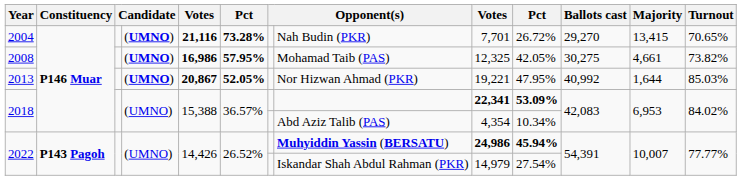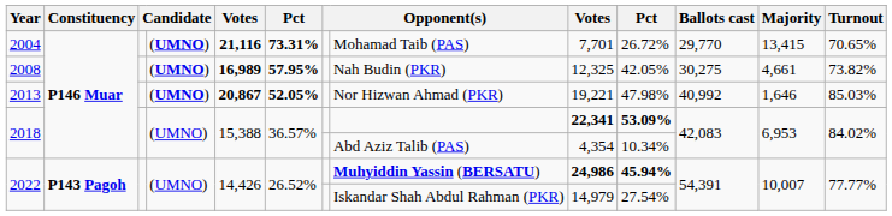 <table class="wikitable" style="margin:0.5em ; font-size:95%">
 <tr>
 <th>Year</th>
 <th>Constituency</th>
 <th colspan=2>Candidate</th>
 <th>Votes</th>
 <th>Pct</th>
 <th colspan=2>Opponent(s)</th>
 <th>Votes</th>
 <th>Pct</th>
 <th>Ballots cast</th>
 <th>Majority</th>
 <th>Turnout</th>
 </tr>
 <tr>
 <td><a href='#'>2004</a></td>
 <td rowspan="5"><strong>P146 <a href='#'>Muar</a></strong></td>
 <td></td>
 <td> (<a href='#'><strong>UMNO</strong></a>)</td>
 <td align="right"><strong>21,116</strong></td>
-<td><strong>73.28%</strong></td>
+<td><strong>73.31%</strong></td>
 <td></td>
-<td>Nah Budin (<a href='#'>PKR</a>)</td>
+<td>Mohamad Taib (<a href='#'>PAS</a>)</td>
 <td align="right">7,701</td>
 <td>26.72%</td>
-<td>29,270</td>
+<td>29,770</td>
 <td>13,415</td>
 <td>70.65%</td>
 </tr>
 <tr>
 <td><a href='#'>2008</a></td>
 <td></td>
 <td> (<a href='#'><strong>UMNO</strong></a>)</td>
-<td align="right"><strong>16,986</strong></td>
+<td align="right"><strong>16,989</strong></td>
 <td><strong>57.95%</strong></td>
 <td></td>
-<td>Mohamad Taib (<a href='#'>PAS</a>)</td>
+<td>Nah Budin (<a href='#'>PKR</a>)</td>
 <td align="right">12,325</td>
 <td>42.05%</td>
 <td>30,275</td>
 <td>4,661</td>
 <td>73.82%</td>
 </tr>
 <tr>
 <td><a href='#'>2013</a></td>
 <td></td>
 <td> (<a href='#'><strong>UMNO</strong></a>)</td>
 <td align="right"><strong>20,867</strong></td>
 <td><strong>52.05%</strong></td>
 <td></td>
 <td>Nor Hizwan Ahmad (<a href='#'>PKR</a>)</td>
 <td align="right">19,221</td>
-<td>47.95%</td>
+<td>47.98%</td>
 <td>40,992</td>
-<td>1,644</td>
+<td>1,646</td>
 <td>85.03%</td>
 </tr>
 <tr>
 <td rowspan=2><a href='#'>2018</a></td>
 <td rowspan=2 ></td>
 <td rowspan=2> (<a href='#'>UMNO</a>)</td>
 <td rowspan=2 align="right">15,388</td>
 <td rowspan=2>36.57%</td>
 <td></td>
 <td></td>
 <td align="right"><strong>22,341</strong></td>
 <td><strong>53.09%</strong></td>
 <td rowspan=2>42,083</td>
 <td rowspan=2>6,953</td>
 <td rowspan=2>84.02%</td>
 </tr>
 <tr>
 <td></td>
 <td>Abd Aziz Talib (<a href='#'>PAS</a>)</td>
 <td align="right">4,354</td>
 <td>10.34%</td>
 </tr>
 <tr>
 <td rowspan="2"><a href='#'>2022</a></td>
 <td rowspan=2><strong>P143 <a href='#'>Pagoh</a></strong></td>
 <td rowspan="2" ></td>
 <td rowspan="2"> (<a href='#'>UMNO</a>)</td>
 <td rowspan="2" align="right">14,426</td>
 <td rowspan="2">26.52%</td>
 <td bgcolor=></td>
 <td><strong><a href='#'>Muhyiddin Yassin</a></strong> (<a href='#'><strong>BERSATU</strong></a>)</td>
 <td align="right"><strong>24,986</strong></td>
 <td><strong>45.94%</strong></td>
 <td rowspan="2">54,391</td>
 <td rowspan="2">10,007</td>
 <td rowspan="2">77.77%</td>
 </tr>
 <tr>
 <td></td>
 <td>Iskandar Shah Abdul Rahman (<a href='#'>PKR</a>)</td>
 <td align="right">14,979</td>
 <td>27.54%</td>
 </tr>
 </table>
